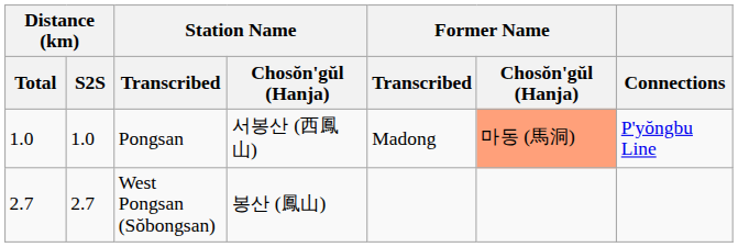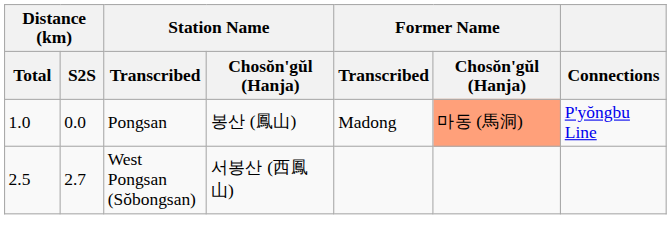 <table class="wikitable">
 <tr>
 <th colspan="2">Distance (km)</th>
 <th colspan="2">Station Name</th>
 <th colspan="2">Former Name</th>
 <th></th>
 </tr>
 <tr>
 <th>Total</th>
 <th>S2S</th>
 <th>Transcribed</th>
 <th>Chosŏn'gŭl (Hanja)</th>
 <th>Transcribed</th>
 <th>Chosŏn'gŭl (Hanja)</th>
 <th>Connections</th>
 </tr>
 <tr>
 <td>1.0</td>
-<td>1.0</td>
+<td>0.0</td>
 <td>Pongsan</td>
-<td>서봉산 (西鳳山)</td>
+<td>봉산 (鳳山)</td>
 <td>Madong</td>
 <td style="background: lightsalmon;">마동 (馬洞)</td>
 <td><a href='#'>P'yŏngbu Line</a></td>
 </tr>
 <tr>
-<td>2.7</td>
+<td>2.5</td>
 <td>2.7</td>
 <td>West Pongsan<br>(Sŏbongsan)</td>
-<td>봉산 (鳳山)</td>
+<td>서봉산 (西鳳山)</td>
 <td></td>
 <td></td>
 <td></td>
 </tr>
 </table>
